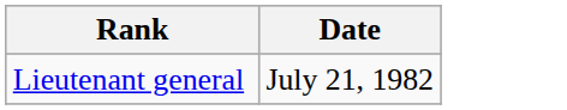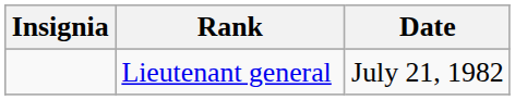 <table class="wikitable">
 <tr>
+<th>Insignia</th>
 <th>Rank</th>
 <th>Date</th>
 </tr>
 <tr>
+<td></td>
 <td><a href='#'>Lieutenant general</a> </td>
 <td>July 21, 1982</td>
 </tr>
 </table>
